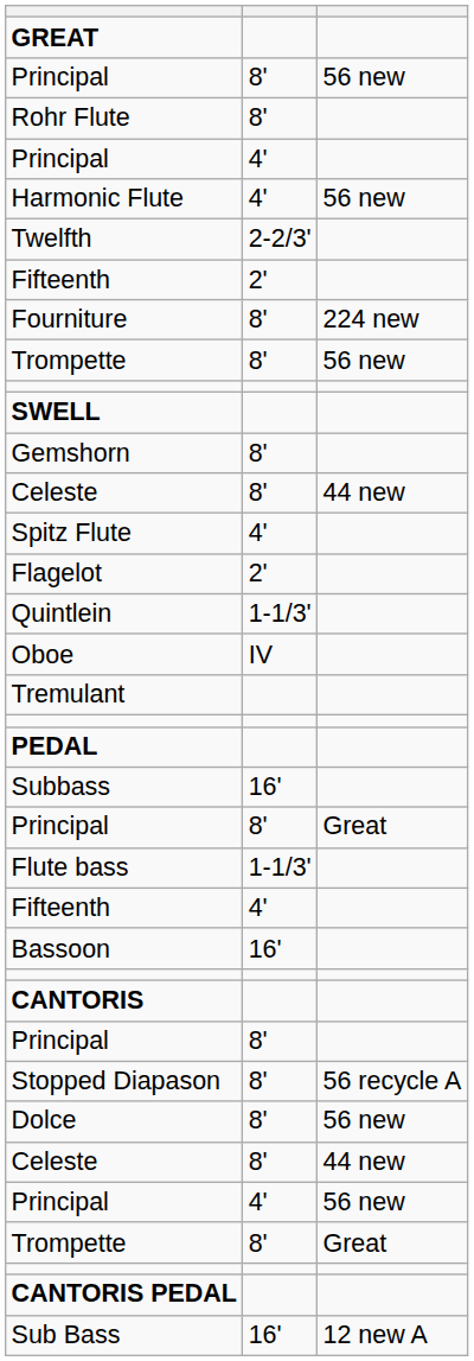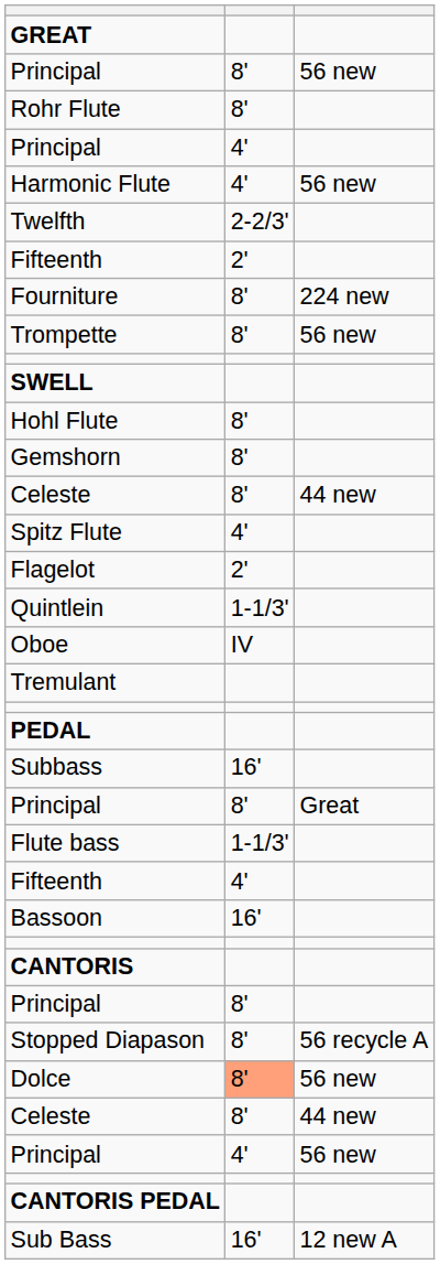 <table class="wikitable">
 <tr>
 <th></th>
 <th></th>
 <th></th>
 </tr>
 <tr>
 <td><b>GREAT</b></td>
 <td></td>
 <td></td>
 </tr>
 <tr>
 <td>Principal</td>
 <td>8'</td>
 <td>56 new</td>
 </tr>
 <tr>
 <td>Rohr Flute</td>
 <td>8'</td>
 <td></td>
 </tr>
 <tr>
 <td>Principal</td>
 <td>4'</td>
 <td></td>
 </tr>
 <tr>
 <td>Harmonic Flute</td>
 <td>4'</td>
 <td>56 new</td>
 </tr>
 <tr>
 <td>Twelfth</td>
 <td>2-2/3'</td>
 <td></td>
 </tr>
 <tr>
 <td>Fifteenth</td>
 <td>2'</td>
 <td></td>
 </tr>
 <tr>
 <td>Fourniture</td>
 <td>8'</td>
 <td>224 new</td>
 </tr>
 <tr>
 <td>Trompette</td>
 <td>8'</td>
 <td>56 new</td>
 </tr>
 <tr>
 <td></td>
 <td></td>
 <td></td>
 </tr>
 <tr>
 <td><b>SWELL</b></td>
 <td></td>
+<td></td>
+</tr>
+<tr>
+<td>Hohl Flute</td>
+<td>8'</td>
 <td></td>
 </tr>
 <tr>
 <td>Gemshorn</td>
 <td>8'</td>
 <td></td>
 </tr>
 <tr>
 <td>Celeste</td>
 <td>8'</td>
 <td>44 new</td>
 </tr>
 <tr>
 <td>Spitz Flute</td>
 <td>4'</td>
 <td></td>
 </tr>
 <tr>
 <td>Flagelot</td>
 <td>2'</td>
 <td></td>
 </tr>
 <tr>
 <td>Quintlein</td>
 <td>1-1/3'</td>
 <td></td>
 </tr>
 <tr>
 <td>Oboe</td>
 <td>IV</td>
 <td></td>
 </tr>
 <tr>
 <td>Tremulant</td>
 <td></td>
 <td></td>
 </tr>
 <tr>
 <td></td>
 <td></td>
 <td></td>
 </tr>
 <tr>
 <td><b>PEDAL</b></td>
 <td></td>
 <td></td>
 </tr>
 <tr>
 <td>Subbass</td>
 <td>16'</td>
 <td></td>
 </tr>
 <tr>
 <td>Principal</td>
 <td>8'</td>
 <td>Great</td>
 </tr>
 <tr>
 <td>Flute bass</td>
 <td>1-1/3'</td>
 <td></td>
 </tr>
 <tr>
 <td>Fifteenth</td>
 <td>4'</td>
 <td></td>
 </tr>
 <tr>
 <td>Bassoon</td>
 <td>16'</td>
 <td></td>
 </tr>
 <tr>
 <td></td>
 <td></td>
 <td></td>
 </tr>
 <tr>
 <td><b>CANTORIS</b></td>
 <td></td>
 <td></td>
 </tr>
 <tr>
 <td>Principal</td>
 <td>8'</td>
 <td></td>
 </tr>
 <tr>
 <td>Stopped Diapason</td>
 <td>8'</td>
 <td>56 recycle	A</td>
 </tr>
 <tr>
 <td>Dolce</td>
-<td>8'</td>
+<td style="background: lightsalmon;">8'</td>
 <td>56 new</td>
 </tr>
 <tr>
 <td>Celeste</td>
 <td>8'</td>
 <td>44 new</td>
 </tr>
 <tr>
 <td>Principal</td>
 <td>4'</td>
 <td>56 new</td>
-</tr>
-<tr>
-<td>Trompette</td>
-<td>8'</td>
-<td>Great</td>
 </tr>
 <tr>
 <td></td>
 <td></td>
 <td></td>
 </tr>
 <tr>
 <td><b>CANTORIS PEDAL</b></td>
 <td></td>
 <td></td>
 </tr>
 <tr>
 <td>Sub Bass</td>
 <td>16'</td>
 <td>12 new	A</td>
 </tr>
 </table>
